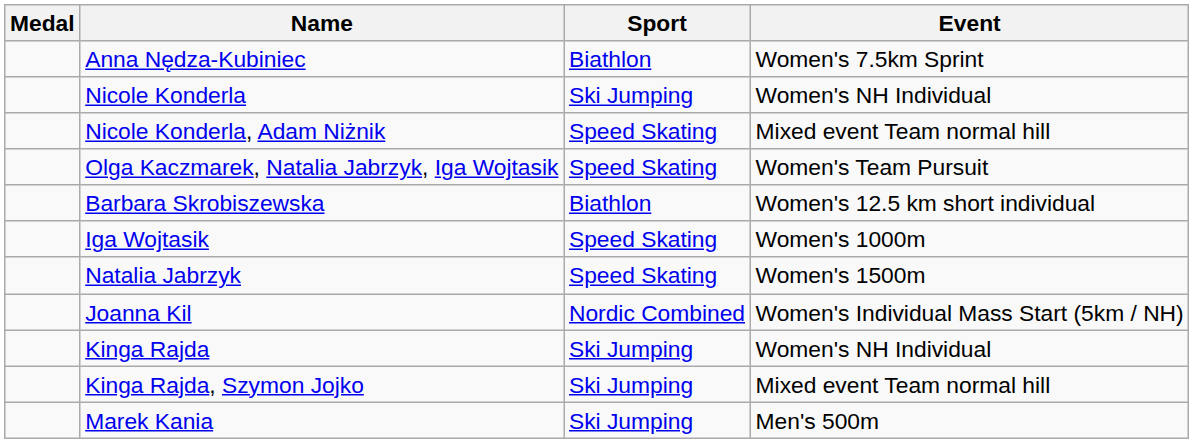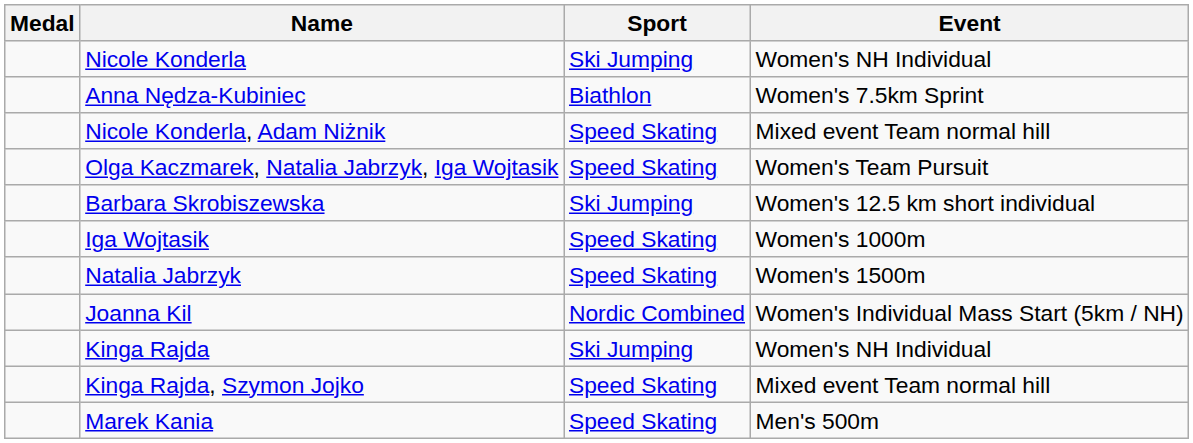 <table class="wikitable sortable" style="font-size:95%">
 <tr>
 <th>Medal</th>
 <th>Name</th>
 <th>Sport</th>
 <th>Event</th>
 </tr>
 <tr>
 <td></td>
+<td><a href='#'>Nicole Konderla</a></td>
+<td><a href='#'>Ski Jumping</a></td>
+<td>Women's NH Individual</td>
+</tr>
+<tr>
+<td></td>
 <td><a href='#'>Anna Nędza-Kubiniec</a></td>
 <td><a href='#'>Biathlon</a></td>
 <td>Women's 7.5km Sprint</td>
-</tr>
-<tr>
-<td></td>
-<td><a href='#'>Nicole Konderla</a></td>
-<td><a href='#'>Ski Jumping</a></td>
-<td>Women's NH Individual</td>
 </tr>
 <tr>
 <td></td>
 <td><a href='#'>Nicole Konderla</a>, <a href='#'>Adam Niżnik</a></td>
 <td><a href='#'>Speed Skating</a></td>
 <td>Mixed event Team normal hill</td>
 </tr>
 <tr>
 <td></td>
 <td><a href='#'>Olga Kaczmarek</a>, <a href='#'>Natalia Jabrzyk</a>, <a href='#'>Iga Wojtasik</a></td>
 <td><a href='#'>Speed Skating</a></td>
 <td>Women's Team Pursuit</td>
 </tr>
 <tr>
 <td></td>
 <td><a href='#'>Barbara Skrobiszewska</a></td>
-<td><a href='#'>Biathlon</a></td>
+<td><a href='#'>Ski Jumping</a></td>
 <td>Women's 12.5 km short individual</td>
 </tr>
 <tr>
 <td></td>
 <td><a href='#'>Iga Wojtasik</a></td>
 <td><a href='#'>Speed Skating</a></td>
 <td>Women's 1000m</td>
 </tr>
 <tr>
 <td></td>
 <td><a href='#'>Natalia Jabrzyk</a></td>
 <td><a href='#'>Speed Skating</a></td>
 <td>Women's 1500m</td>
 </tr>
 <tr>
 <td></td>
 <td><a href='#'>Joanna Kil</a></td>
 <td><a href='#'>Nordic Combined</a></td>
 <td>Women's Individual Mass Start (5km / NH)</td>
 </tr>
 <tr>
 <td></td>
 <td><a href='#'>Kinga Rajda</a></td>
 <td><a href='#'>Ski Jumping</a></td>
 <td>Women's NH Individual</td>
 </tr>
 <tr>
 <td></td>
 <td><a href='#'>Kinga Rajda</a>, <a href='#'>Szymon Jojko</a></td>
-<td><a href='#'>Ski Jumping</a></td>
+<td><a href='#'>Speed Skating</a></td>
 <td>Mixed event Team normal hill</td>
 </tr>
 <tr>
 <td></td>
 <td><a href='#'>Marek Kania</a></td>
-<td><a href='#'>Ski Jumping</a></td>
+<td><a href='#'>Speed Skating</a></td>
 <td>Men's 500m</td>
 </tr>
 </table>
